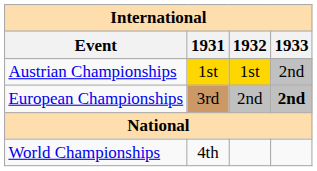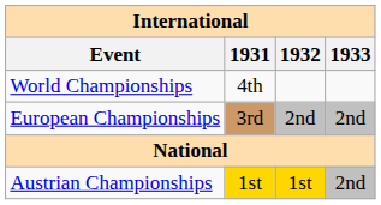 <table class="wikitable" style="text-align:center">
 <tr>
 <th style="background-color: #ffdead; " colspan=4 align=center>International</th>
 </tr>
 <tr>
 <th>Event</th>
 <th>1931</th>
 <th>1932</th>
 <th>1933</th>
 </tr>
 <tr>
+<td align=left><a href='#'>World Championships</a></td>
+<td>4th</td>
+<td></td>
+<td></td>
+</tr>
+<tr>
+<td align=left><a href='#'>European Championships</a></td>
+<td bgcolor=cc9966>3rd</td>
+<td bgcolor=silver>2nd</td>
+<td bgcolor=silver>2nd</td>
+</tr>
+<tr>
+<th style="background-color: #ffdead; " colspan=4 align=center>National</th>
+</tr>
+<tr>
 <td align=left><a href='#'>Austrian Championships</a></td>
 <td bgcolor=gold>1st</td>
 <td bgcolor=gold>1st</td>
 <td bgcolor=silver>2nd</td>
 </tr>
-<tr>
-<td align=left><a href='#'>European Championships</a></td>
-<td bgcolor=cc9966>3rd</td>
-<td bgcolor=silver>2nd</td>
-<td bgcolor=silver><strong>2nd</strong></td>
-</tr>
-<tr>
-<th style="background-color: #ffdead; " colspan=4 align=center>National</th>
-</tr>
-<tr>
-<td align=left><a href='#'>World Championships</a></td>
-<td>4th</td>
-<td></td>
-<td></td>
-</tr>
 </table>
